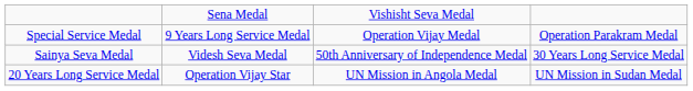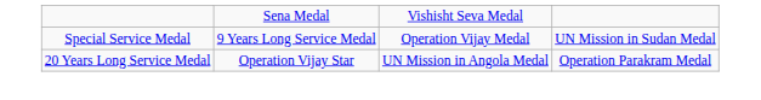 <table class="wikitable" style="margin:1em auto; text-align:center;">
 <tr>
 <td></td>
 <td><a href='#'>Sena Medal</a></td>
 <td><a href='#'>Vishisht Seva Medal</a></td>
 <td></td>
 </tr>
 <tr>
 <td><a href='#'>Special Service Medal</a></td>
 <td><a href='#'>9 Years Long Service Medal</a></td>
 <td><a href='#'>Operation Vijay Medal</a></td>
-<td><a href='#'>Operation Parakram Medal</a></td>
-</tr>
-<tr>
-<td><a href='#'>Sainya Seva Medal</a></td>
-<td><a href='#'>Videsh Seva Medal</a></td>
-<td><a href='#'>50th Anniversary of Independence Medal</a></td>
-<td><a href='#'>30 Years Long Service Medal</a></td>
+<td><a href='#'>UN Mission in Sudan Medal</a></td>
 </tr>
 <tr>
 <td><a href='#'>20 Years Long Service Medal</a></td>
 <td><a href='#'>Operation Vijay Star</a></td>
 <td><a href='#'>UN Mission in Angola Medal</a></td>
-<td><a href='#'>UN Mission in Sudan Medal</a></td>
+<td><a href='#'>Operation Parakram Medal</a></td>
 </tr>
 </table>
